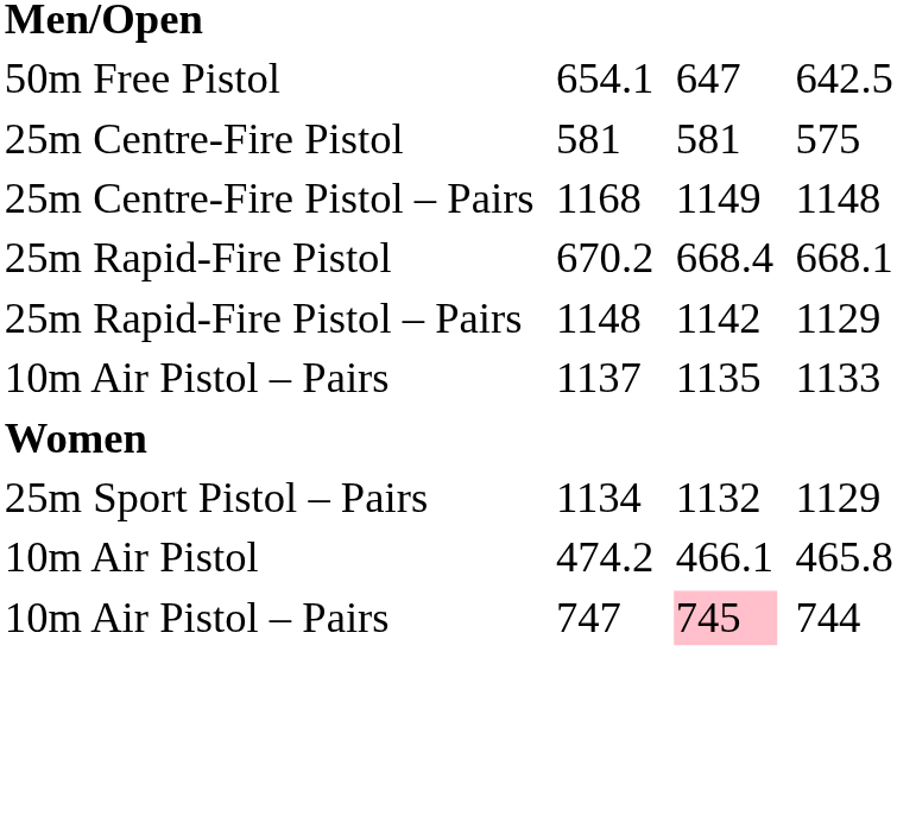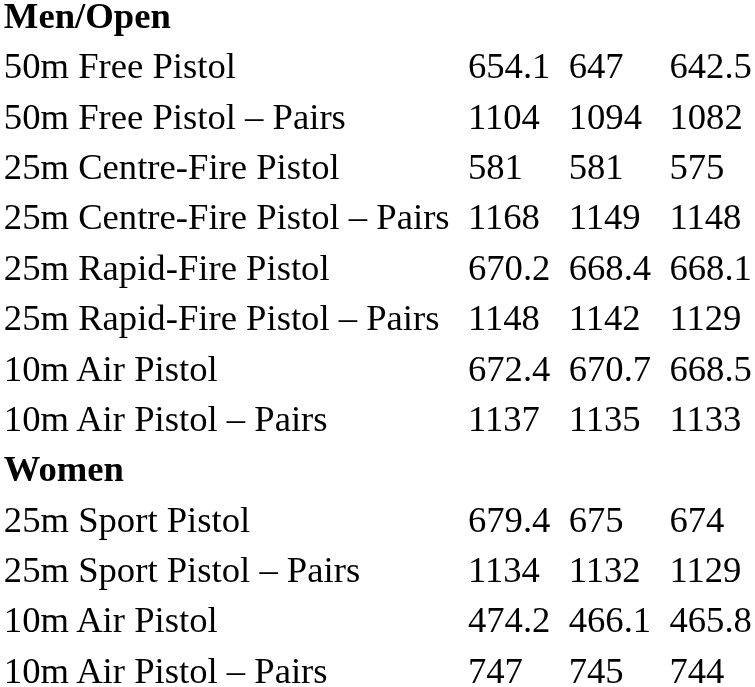 <table>
 <tr>
 <td colspan=7><strong>Men/Open</strong></td>
 </tr>
 <tr>
 <td>50m Free Pistol</td>
 <td></td>
 <td>654.1</td>
 <td></td>
 <td>647</td>
 <td></td>
 <td>642.5</td>
+</tr>
+<tr>
+<td>50m Free Pistol – Pairs</td>
+<td></td>
+<td>1104</td>
+<td></td>
+<td>1094</td>
+<td></td>
+<td>1082</td>
 </tr>
 <tr>
 <td>25m Centre-Fire Pistol</td>
 <td></td>
 <td>581</td>
 <td></td>
 <td>581</td>
 <td></td>
 <td>575</td>
 </tr>
 <tr>
 <td>25m Centre-Fire Pistol – Pairs</td>
 <td></td>
 <td>1168</td>
 <td></td>
 <td>1149</td>
 <td></td>
 <td>1148</td>
 </tr>
 <tr>
 <td>25m Rapid-Fire Pistol</td>
 <td></td>
 <td>670.2</td>
 <td></td>
 <td>668.4</td>
 <td></td>
 <td>668.1</td>
 </tr>
 <tr>
 <td>25m Rapid-Fire Pistol – Pairs</td>
 <td></td>
 <td>1148</td>
 <td></td>
 <td>1142</td>
 <td></td>
 <td>1129</td>
 </tr>
 <tr>
+<td>10m Air Pistol</td>
+<td></td>
+<td>672.4</td>
+<td></td>
+<td>670.7</td>
+<td></td>
+<td>668.5</td>
+</tr>
+<tr>
 <td>10m Air Pistol – Pairs</td>
 <td></td>
 <td>1137</td>
 <td></td>
 <td>1135</td>
 <td></td>
 <td>1133</td>
 </tr>
 <tr>
 <td colspan=7><strong>Women</strong></td>
+</tr>
+<tr>
+<td>25m Sport Pistol</td>
+<td></td>
+<td>679.4</td>
+<td></td>
+<td>675</td>
+<td></td>
+<td>674</td>
 </tr>
 <tr>
 <td>25m Sport Pistol – Pairs</td>
 <td></td>
 <td>1134</td>
 <td></td>
 <td>1132</td>
 <td></td>
 <td>1129</td>
 </tr>
 <tr>
 <td>10m Air Pistol</td>
 <td></td>
 <td>474.2</td>
 <td></td>
 <td>466.1</td>
 <td></td>
 <td>465.8</td>
 </tr>
 <tr>
 <td>10m Air Pistol – Pairs</td>
 <td></td>
 <td>747</td>
 <td></td>
-<td style="background: pink;">745</td>
+<td>745</td>
 <td></td>
 <td>744</td>
 </tr>
 </table>
